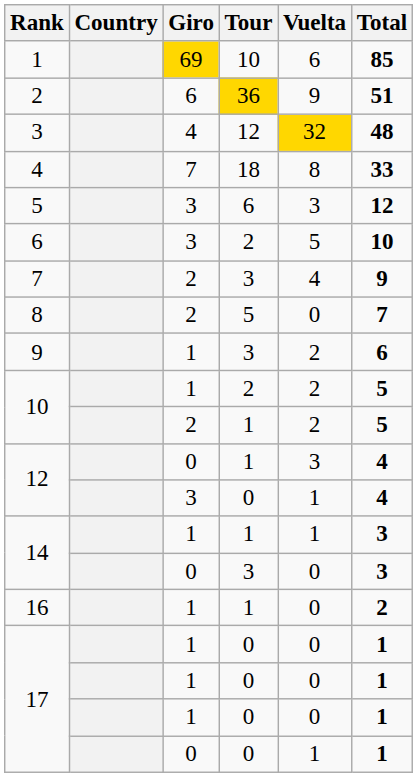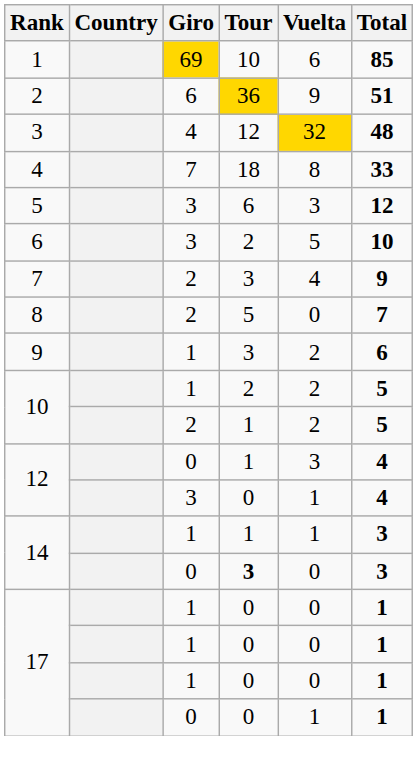 <table class="sortable plainrowheaders wikitable" style="text-align:center">
 <tr>
 <th scope=col>Rank</th>
 <th scope=col>Country</th>
 <th scope=col>Giro</th>
 <th scope=col>Tour</th>
 <th scope=col>Vuelta</th>
 <th scope=col>Total</th>
 </tr>
 <tr>
 <td>1</td>
 <th scope=row align=left></th>
 <td bgcolor=gold>69</td>
 <td>10</td>
 <td>6</td>
 <td><strong>85</strong></td>
 </tr>
 <tr>
 <td>2</td>
 <th scope=row align=left></th>
 <td>6</td>
 <td bgcolor=gold>36</td>
 <td>9</td>
 <td><strong>51</strong></td>
 </tr>
 <tr>
 <td>3</td>
 <th scope=row align=left></th>
 <td>4</td>
 <td>12</td>
 <td bgcolor=gold>32</td>
 <td><strong>48</strong></td>
 </tr>
 <tr>
 <td>4</td>
 <th scope=row align=left></th>
 <td>7</td>
 <td>18</td>
 <td>8</td>
 <td><strong>33</strong></td>
 </tr>
 <tr>
 <td>5</td>
 <th scope=row></th>
 <td>3</td>
 <td>6</td>
 <td>3</td>
 <td><strong>12</strong></td>
 </tr>
 <tr>
 <td>6</td>
 <th scope=row align=left></th>
 <td>3</td>
 <td>2</td>
 <td>5</td>
 <td><strong>10</strong></td>
 </tr>
 <tr>
 <td>7</td>
 <th scope="row" align="left"></th>
 <td>2</td>
 <td>3</td>
 <td>4</td>
 <td><strong>9</strong></td>
 </tr>
 <tr>
 <td>8</td>
 <th scope="row" align="left"></th>
 <td>2</td>
 <td>5</td>
 <td>0</td>
 <td><strong>7</strong></td>
 </tr>
 <tr>
 <td>9</td>
 <th scope=row align=left></th>
 <td>1</td>
 <td>3</td>
 <td>2</td>
 <td><strong>6</strong></td>
 </tr>
 <tr>
 <td rowspan="2">10</td>
 <th scope="row" align="left"></th>
 <td>1</td>
 <td>2</td>
 <td>2</td>
 <td><strong>5</strong></td>
 </tr>
 <tr>
 <th scope=row align=left></th>
 <td>2</td>
 <td>1</td>
 <td>2</td>
 <td><strong>5</strong></td>
 </tr>
 <tr>
 <td rowspan="2">12</td>
 <th scope=row align=left></th>
 <td>0</td>
 <td>1</td>
 <td>3</td>
 <td><strong>4</strong></td>
 </tr>
 <tr>
 <th scope=row align=left></th>
 <td>3</td>
 <td>0</td>
 <td>1</td>
 <td><strong>4</strong></td>
 </tr>
 <tr>
 <td rowspan="2">14</td>
 <th scope=row align=left></th>
 <td>1</td>
 <td>1</td>
 <td>1</td>
 <td><strong>3</strong></td>
 </tr>
 <tr>
 <th scope=row align=left></th>
 <td>0</td>
-<td>3</td>
+<td><strong>3</strong></td>
 <td>0</td>
 <td><strong>3</strong></td>
-</tr>
-<tr>
-<td>16</td>
-<th scope="row" align="left"></th>
-<td>1</td>
-<td>1</td>
-<td>0</td>
-<td><strong>2</strong></td>
 </tr>
 <tr>
 <td rowspan="4">17</td>
 <th scope=row align=left></th>
 <td>1</td>
 <td>0</td>
 <td>0</td>
 <td><strong>1</strong></td>
 </tr>
 <tr>
 <th scope=row align=left></th>
 <td>1</td>
 <td>0</td>
 <td>0</td>
 <td><strong>1</strong></td>
 </tr>
 <tr>
 <th scope=row align=left></th>
 <td>1</td>
 <td>0</td>
 <td>0</td>
 <td><strong>1</strong></td>
 </tr>
 <tr>
 <th scope=row align=left></th>
 <td>0</td>
 <td>0</td>
 <td>1</td>
 <td><strong>1</strong></td>
 </tr>
 </table>
